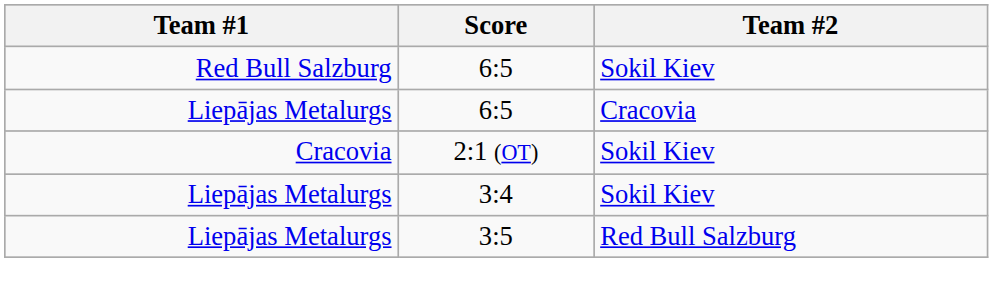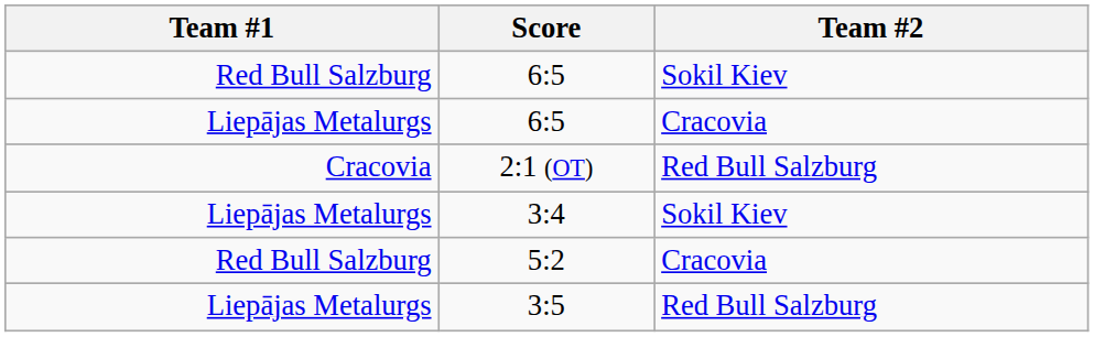 <table class="wikitable" style="text-align: center;">
 <tr>
 <th width=22%>Team #1</th>
 <th width=11%>Score</th>
 <th width=22%>Team #2</th>
 </tr>
 <tr>
 <td style="text-align: right;"><a href='#'>Red Bull Salzburg</a> </td>
 <td>6:5</td>
 <td style="text-align: left;"> <a href='#'>Sokil Kiev</a></td>
 </tr>
 <tr>
 <td style="text-align: right;"><a href='#'>Liepājas Metalurgs</a> </td>
 <td>6:5</td>
 <td style="text-align: left;"> <a href='#'>Cracovia</a></td>
 </tr>
 <tr>
 <td style="text-align: right;"><a href='#'>Cracovia</a>  </td>
 <td>2:1 <small>(<a href='#'>OT</a>)</small></td>
-<td style="text-align: left;"> <a href='#'>Sokil Kiev</a></td>
+<td style="text-align: left;"> <a href='#'>Red Bull Salzburg</a></td>
 </tr>
 <tr>
 <td style="text-align: right;"><a href='#'>Liepājas Metalurgs</a> </td>
 <td>3:4</td>
 <td style="text-align: left;"> <a href='#'>Sokil Kiev</a></td>
 </tr>
 <tr>
+<td style="text-align: right;"><a href='#'>Red Bull Salzburg</a> </td>
+<td>5:2</td>
+<td style="text-align: left;"> <a href='#'>Cracovia</a></td>
+</tr>
+<tr>
 <td style="text-align: right;"><a href='#'>Liepājas Metalurgs</a> </td>
 <td>3:5</td>
 <td style="text-align: left;"> <a href='#'>Red Bull Salzburg</a></td>
 </tr>
 </table>
